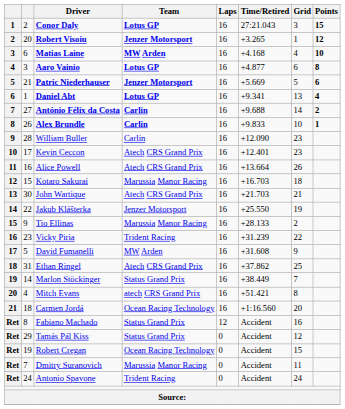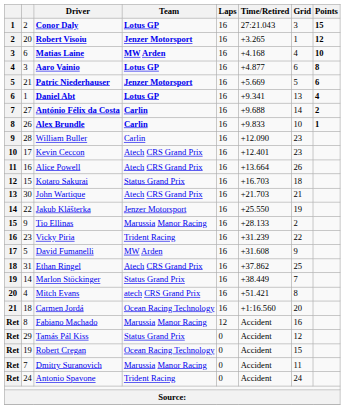 <table class="wikitable" style="font-size:85%">
 <tr>
 <th></th>
 <th></th>
 <th>Driver</th>
 <th>Team</th>
 <th>Laps</th>
 <th>Time/Retired</th>
 <th>Grid</th>
 <th>Points</th>
 </tr>
 <tr>
 <th>1</th>
 <td>2</td>
 <td> <strong><a href='#'>Conor Daly</a></strong></td>
 <td><strong><a href='#'>Lotus GP</a></strong></td>
 <td>16</td>
 <td>27:21.043</td>
 <td>3</td>
 <td><strong>15</strong></td>
 </tr>
 <tr>
 <th>2</th>
 <td>20</td>
 <td> <strong><a href='#'>Robert Visoiu</a></strong></td>
 <td><strong><a href='#'>Jenzer Motorsport</a></strong></td>
 <td>16</td>
 <td>+3.265</td>
 <td>1</td>
 <td><strong>12</strong></td>
 </tr>
 <tr>
 <th>3</th>
 <td>6</td>
 <td> <strong><a href='#'>Matias Laine</a></strong></td>
 <td><strong><a href='#'>MW</a> <a href='#'>Arden</a></strong></td>
 <td>16</td>
 <td>+4.168</td>
 <td>4</td>
 <td><strong>10</strong></td>
 </tr>
 <tr>
 <th>4</th>
 <td>3</td>
 <td> <strong><a href='#'>Aaro Vainio</a></strong></td>
 <td><strong><a href='#'>Lotus GP</a></strong></td>
 <td>16</td>
 <td>+4.877</td>
 <td>6</td>
 <td><strong>8</strong></td>
 </tr>
 <tr>
 <th>5</th>
 <td>21</td>
 <td> <strong><a href='#'>Patric Niederhauser</a></strong></td>
 <td><strong><a href='#'>Jenzer Motorsport</a></strong></td>
 <td>16</td>
 <td>+5.669</td>
 <td>5</td>
 <td><strong>6</strong></td>
 </tr>
 <tr>
 <th>6</th>
 <td>1</td>
 <td> <strong><a href='#'>Daniel Abt</a></strong></td>
 <td><strong><a href='#'>Lotus GP</a></strong></td>
 <td>16</td>
 <td>+9.341</td>
 <td>13</td>
 <td><strong>4</strong></td>
 </tr>
 <tr>
 <th>7</th>
 <td>27</td>
 <td> <strong><a href='#'>António Félix da Costa</a></strong></td>
 <td><strong><a href='#'>Carlin</a></strong></td>
 <td>16</td>
 <td>+9.688</td>
 <td>14</td>
 <td><strong>2</strong></td>
 </tr>
 <tr>
 <th>8</th>
 <td>26</td>
 <td> <strong><a href='#'>Alex Brundle</a></strong></td>
 <td><strong><a href='#'>Carlin</a></strong></td>
 <td>16</td>
 <td>+9.833</td>
 <td>10</td>
 <td><strong>1</strong></td>
 </tr>
 <tr>
 <th>9</th>
 <td>28</td>
 <td> <a href='#'>William Buller</a></td>
 <td><a href='#'>Carlin</a></td>
 <td>16</td>
 <td>+12.090</td>
 <td>23</td>
 <td></td>
 </tr>
 <tr>
 <th>10</th>
 <td>17</td>
 <td> <a href='#'>Kevin Ceccon</a></td>
 <td><a href='#'>Atech</a> <a href='#'>CRS Grand Prix</a></td>
 <td>16</td>
 <td>+12.401</td>
 <td>23</td>
 <td><strong></strong></td>
 </tr>
 <tr>
 <th>11</th>
 <td>16</td>
 <td> <a href='#'>Alice Powell</a></td>
 <td><a href='#'>Atech</a> <a href='#'>CRS Grand Prix</a></td>
 <td>16</td>
 <td>+13.664</td>
 <td>26</td>
 <td></td>
 </tr>
 <tr>
 <th>12</th>
 <td>15</td>
 <td> <a href='#'>Kotaro Sakurai</a></td>
-<td><a href='#'>Marussia</a> <a href='#'>Manor Racing</a></td>
+<td><a href='#'>Status Grand Prix</a></td>
 <td>16</td>
 <td>+16.703</td>
 <td>18</td>
 <td></td>
 </tr>
 <tr>
 <th>13</th>
 <td>30</td>
 <td> <a href='#'>John Wartique</a></td>
 <td><a href='#'>Atech</a> <a href='#'>CRS Grand Prix</a></td>
 <td>16</td>
 <td>+21.703</td>
 <td>21</td>
 <td></td>
 </tr>
 <tr>
 <th>14</th>
 <td>22</td>
 <td> <a href='#'>Jakub Klášterka</a></td>
 <td><a href='#'>Jenzer Motorsport</a></td>
 <td>16</td>
 <td>+25.550</td>
 <td>19</td>
 <td></td>
 </tr>
 <tr>
 <th>15</th>
 <td>9</td>
 <td> <a href='#'>Tio Ellinas</a></td>
 <td><a href='#'>Marussia</a> <a href='#'>Manor Racing</a></td>
 <td>16</td>
 <td>+28.133</td>
 <td>2</td>
 <td></td>
 </tr>
 <tr>
 <th>16</th>
 <td>23</td>
 <td> <a href='#'>Vicky Piria</a></td>
 <td><a href='#'>Trident Racing</a></td>
 <td>16</td>
 <td>+31.239</td>
 <td>22</td>
 <td></td>
 </tr>
 <tr>
 <th>17</th>
 <td>5</td>
 <td> <a href='#'>David Fumanelli</a></td>
 <td><a href='#'>MW</a> <a href='#'>Arden</a></td>
 <td>16</td>
 <td>+31.608</td>
 <td>9</td>
 <td></td>
 </tr>
 <tr>
 <th>18</th>
 <td>31</td>
 <td> <a href='#'>Ethan Ringel</a></td>
 <td><a href='#'>Atech</a> <a href='#'>CRS Grand Prix</a></td>
 <td>16</td>
 <td>+37.862</td>
 <td>25</td>
 <td></td>
 </tr>
 <tr>
 <th>19</th>
 <td>14</td>
 <td> <a href='#'>Marlon Stöckinger</a></td>
 <td><a href='#'>Status Grand Prix</a></td>
 <td>16</td>
 <td>+38.449</td>
 <td>7</td>
 <td></td>
 </tr>
 <tr>
 <th>20</th>
 <td>4</td>
 <td> <a href='#'>Mitch Evans</a></td>
 <td><a href='#'>atech</a> <a href='#'>CRS Grand Prix</a></td>
 <td>16</td>
 <td>+51.421</td>
 <td>8</td>
 <td></td>
 </tr>
 <tr>
 <th>21</th>
 <td>18</td>
 <td> <a href='#'>Carmen Jordá</a></td>
 <td><a href='#'>Ocean Racing Technology</a></td>
 <td>16</td>
 <td>+1:16.560</td>
 <td>20</td>
 <td></td>
 </tr>
 <tr>
 <th>Ret</th>
 <td>8</td>
 <td> <a href='#'>Fabiano Machado</a></td>
-<td><a href='#'>Status Grand Prix</a></td>
+<td><a href='#'>Marussia</a> <a href='#'>Manor Racing</a></td>
 <td>12</td>
 <td>Accident</td>
 <td>16</td>
 <td></td>
 </tr>
 <tr>
 <th>Ret</th>
 <td>29</td>
 <td> <a href='#'>Tamás Pál Kiss</a></td>
 <td><a href='#'>Status Grand Prix</a></td>
 <td>0</td>
 <td>Accident</td>
 <td>12</td>
 <td></td>
 </tr>
 <tr>
 <th>Ret</th>
 <td>19</td>
 <td> <a href='#'>Robert Cregan</a></td>
 <td><a href='#'>Ocean Racing Technology</a></td>
 <td>0</td>
 <td>Accident</td>
 <td>15</td>
 <td></td>
 </tr>
 <tr>
 <th>Ret</th>
 <td>7</td>
 <td> <a href='#'>Dmitry Suranovich</a></td>
 <td><a href='#'>Marussia</a> <a href='#'>Manor Racing</a></td>
 <td>0</td>
 <td>Accident</td>
 <td>11</td>
 <td></td>
 </tr>
 <tr>
 <th>Ret</th>
 <td>24</td>
 <td> <a href='#'>Antonio Spavone</a></td>
 <td><a href='#'>Trident Racing</a></td>
 <td>0</td>
 <td>Accident</td>
 <td>24</td>
 <td></td>
 </tr>
 <tr>
 <td colspan=8></td>
 </tr>
 <tr>
 <th colspan=8>Source:</th>
 </tr>
 <tr>
 </tr>
 </table>
